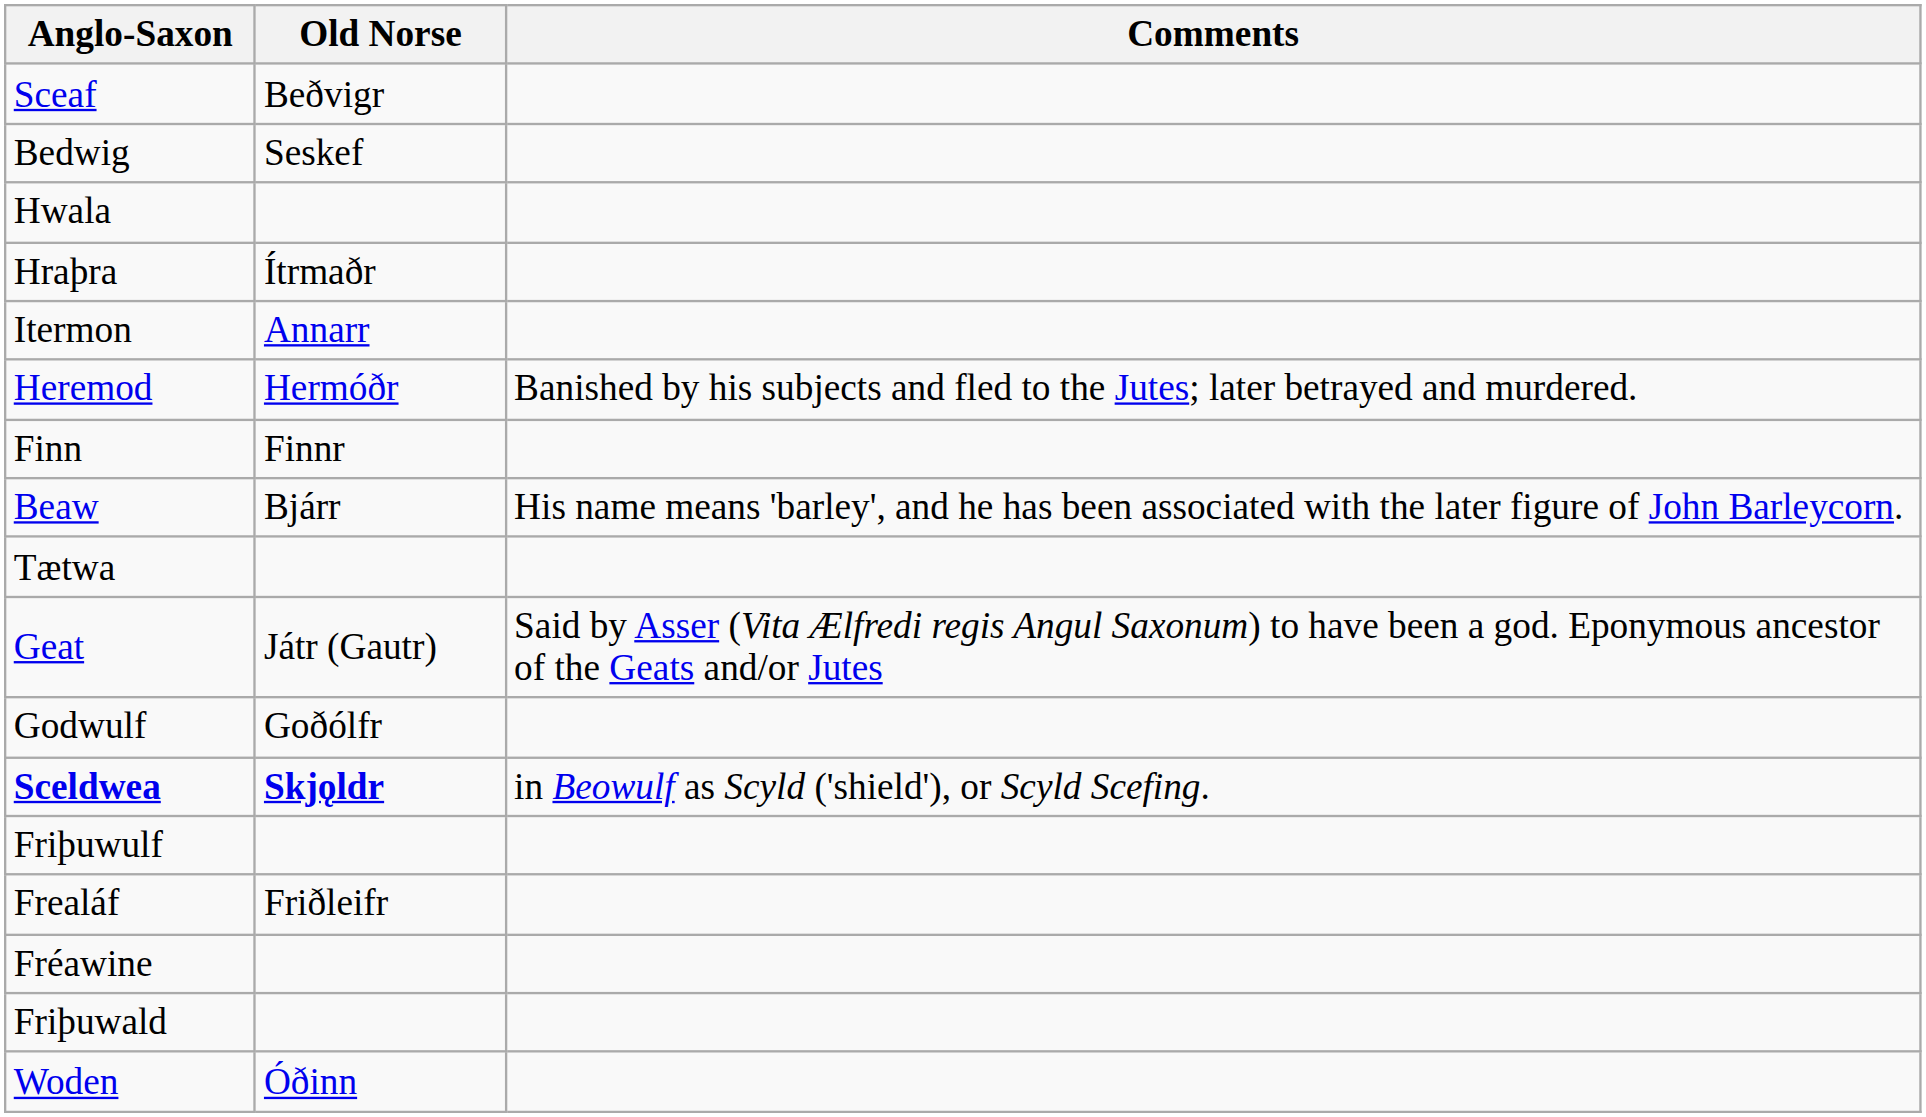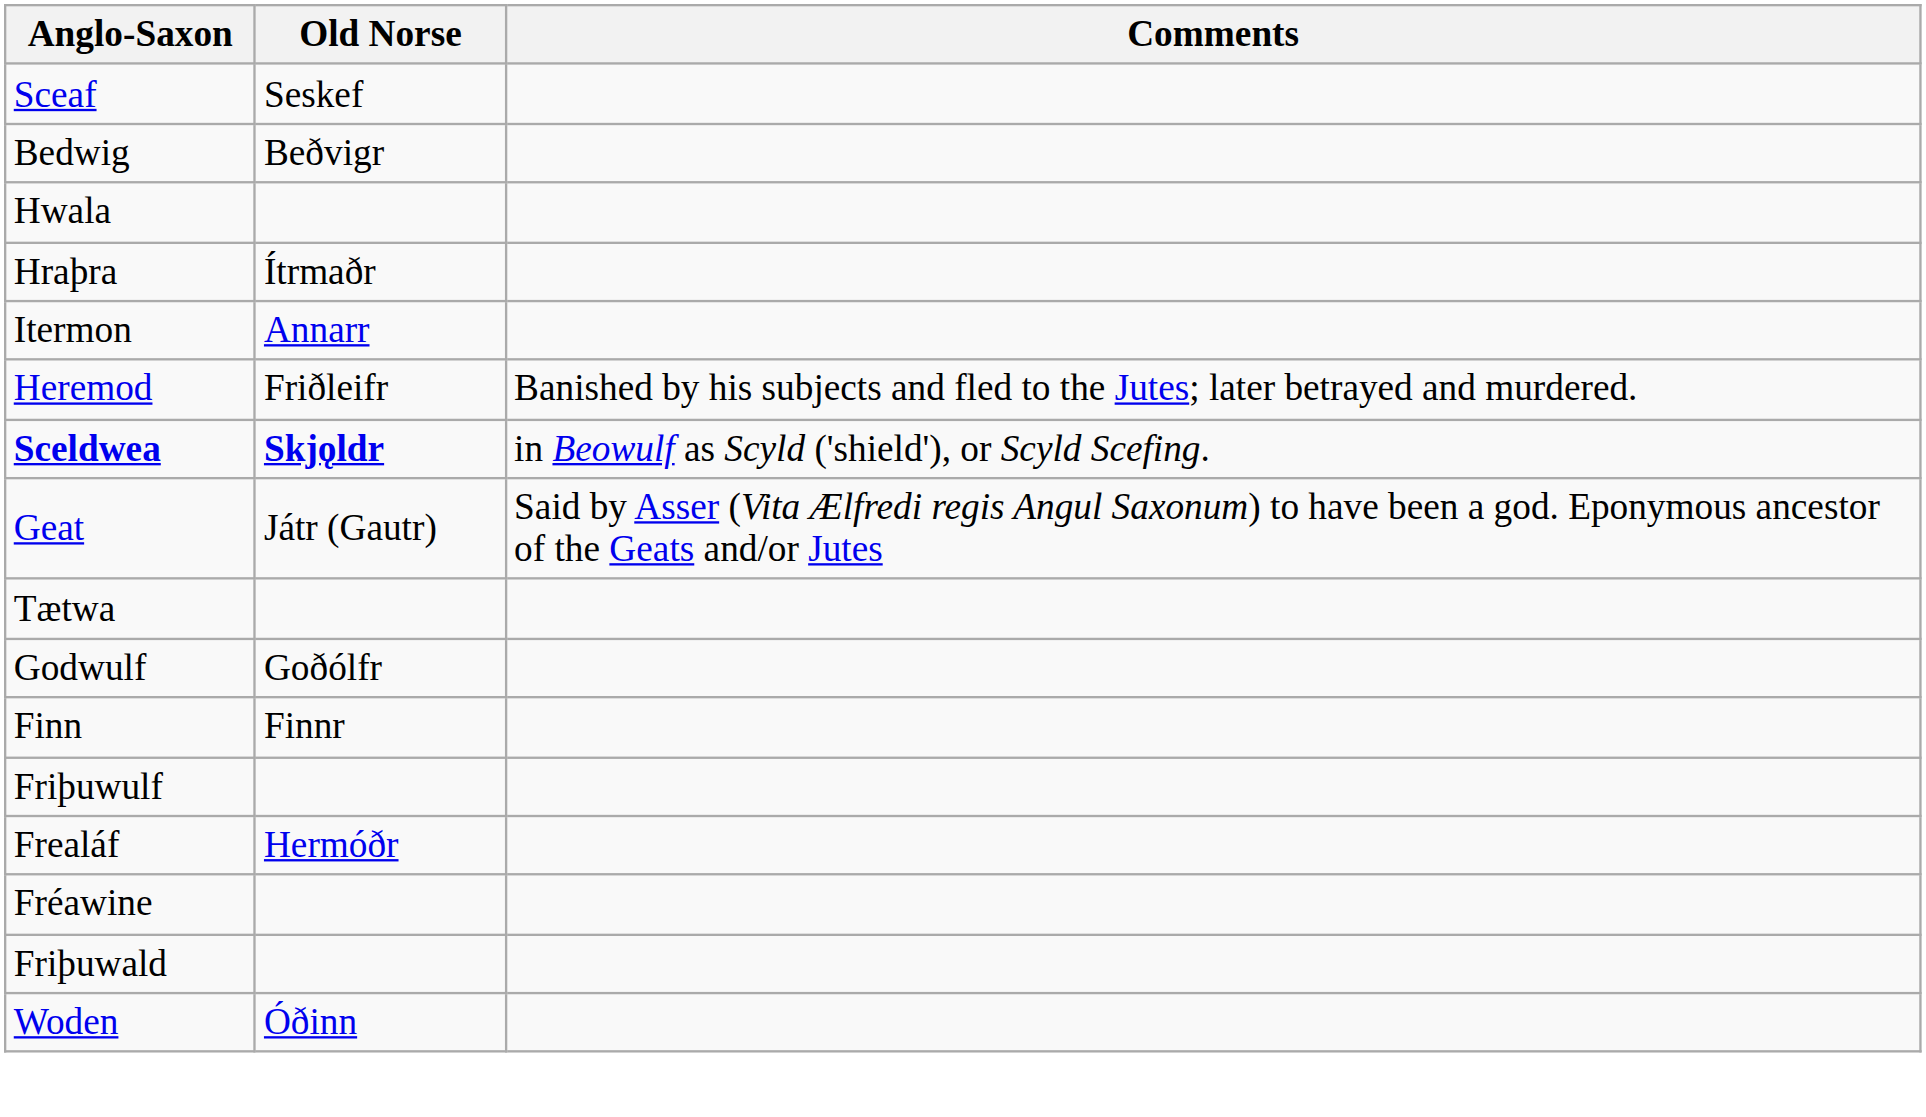 <table class="wikitable">
 <tr>
 <th width="100px">Anglo-Saxon</th>
 <th width="100px">Old Norse</th>
 <th width="600px">Comments</th>
 </tr>
 <tr>
 <td><a href='#'>Sceaf</a></td>
-<td>Beðvigr</td>
+<td>Seskef</td>
 <td></td>
 </tr>
 <tr>
 <td>Bedwig</td>
-<td>Seskef</td>
+<td>Beðvigr</td>
 <td></td>
 </tr>
 <tr>
 <td>Hwala</td>
 <td></td>
 <td></td>
 </tr>
 <tr>
 <td>Hraþra</td>
 <td>Ítrmaðr</td>
 <td></td>
 </tr>
 <tr>
 <td>Itermon</td>
 <td><a href='#'>Annarr</a></td>
 <td></td>
 </tr>
 <tr>
 <td><a href='#'>Heremod</a></td>
-<td><a href='#'>Hermóðr</a></td>
+<td>Friðleifr</td>
 <td>Banished by his subjects and fled to the <a href='#'>Jutes</a>; later betrayed and murdered.</td>
 </tr>
 <tr>
-<td>Finn</td>
-<td>Finnr</td>
-<td></td>
+<td><strong><a href='#'>Sceldwea</a></strong></td>
+<td><strong><a href='#'>Skjǫldr</a></strong></td>
+<td>in <em><a href='#'>Beowulf</a></em> as <em>Scyld</em> ('shield'), or <em>Scyld Scefing</em>.</td>
 </tr>
 <tr>
-<td><a href='#'>Beaw</a></td>
-<td>Bjárr</td>
-<td>His name means 'barley', and he has been associated with the later figure of <a href='#'>John Barleycorn</a>.</td>
+<td><a href='#'>Geat</a></td>
+<td>Játr (Gautr)</td>
+<td>Said by <a href='#'>Asser</a> (<em>Vita Ælfredi regis Angul Saxonum</em>) to have been a god. Eponymous ancestor of the <a href='#'>Geats</a> and/or <a href='#'>Jutes</a></td>
 </tr>
 <tr>
 <td>Tætwa</td>
 <td></td>
 <td></td>
 </tr>
 <tr>
-<td><a href='#'>Geat</a></td>
-<td>Játr (Gautr)</td>
-<td>Said by <a href='#'>Asser</a> (<em>Vita Ælfredi regis Angul Saxonum</em>) to have been a god. Eponymous ancestor of the <a href='#'>Geats</a> and/or <a href='#'>Jutes</a></td>
-</tr>
-<tr>
 <td>Godwulf</td>
 <td>Goðólfr</td>
 <td></td>
 </tr>
 <tr>
-<td><strong><a href='#'>Sceldwea</a></strong></td>
-<td><strong><a href='#'>Skjǫldr</a></strong></td>
-<td>in <em><a href='#'>Beowulf</a></em> as <em>Scyld</em> ('shield'), or <em>Scyld Scefing</em>.</td>
+<td>Finn</td>
+<td>Finnr</td>
+<td></td>
 </tr>
 <tr>
 <td>Friþuwulf</td>
 <td></td>
 <td></td>
 </tr>
 <tr>
 <td>Frealáf</td>
-<td>Friðleifr</td>
+<td><a href='#'>Hermóðr</a></td>
 <td></td>
 </tr>
 <tr>
 <td>Fréawine</td>
 <td></td>
 <td></td>
 </tr>
 <tr>
 <td>Friþuwald</td>
 <td></td>
 <td></td>
 </tr>
 <tr>
 <td><a href='#'>Woden</a></td>
 <td><a href='#'>Óðinn</a></td>
 <td></td>
 </tr>
 </table>
